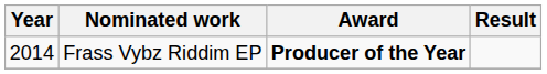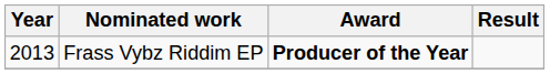 <table class="wikitable">
 <tr>
 <th>Year</th>
 <th>Nominated work</th>
 <th>Award</th>
 <th>Result</th>
 </tr>
 <tr>
-<td rowspan="1">2014</td>
+<td rowspan="1">2013</td>
 <td>Frass Vybz Riddim EP</td>
 <td><strong>Producer of the Year</strong></td>
 <td></td>
 </tr>
 <tr>
 </tr>
 </table>
